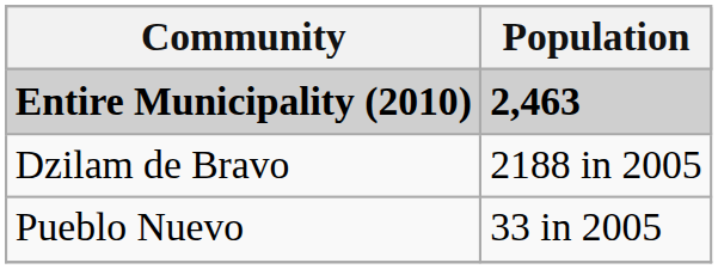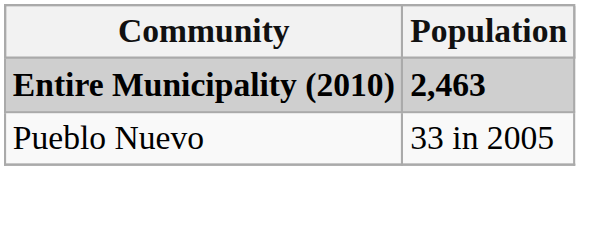 <table class="wikitable">
 <tr style="background:#111111; color:#111111;">
 <th><strong>Community</strong></th>
 <th><strong>Population</strong></th>
 </tr>
 <tr style="background:#CFCFCF;">
 <td><strong>Entire Municipality (2010)</strong></td>
 <td><strong>2,463</strong></td>
 </tr>
 <tr>
-<td>Dzilam de Bravo</td>
-<td>2188  in 2005</td>
-</tr>
-<tr>
 <td>Pueblo Nuevo</td>
 <td>33  in 2005</td>
 </tr>
 <tr>
 </tr>
 </table>
